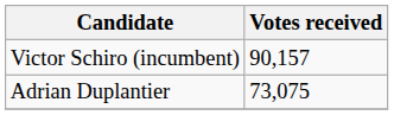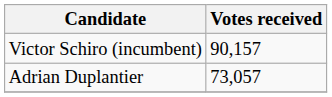 <table class="wikitable">
 <tr>
 <th>Candidate</th>
 <th>Votes received</th>
 </tr>
 <tr>
 <td>Victor Schiro (incumbent)</td>
 <td>90,157</td>
 </tr>
 <tr>
 <td>Adrian Duplantier</td>
-<td>73,075</td>
+<td>73,057</td>
 </tr>
 <tr>
 </tr>
 </table>
